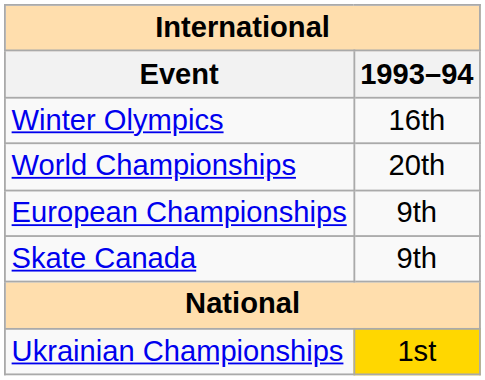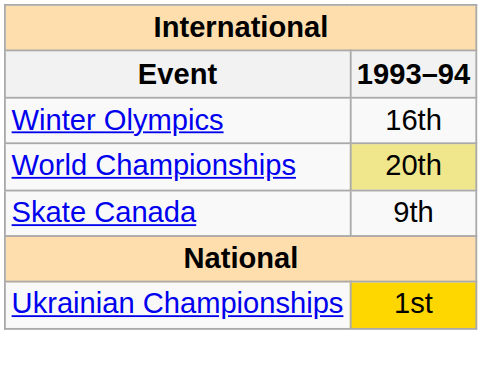 <table class="wikitable" style="text-align:center">
 <tr>
 <th style="background-color: #ffdead; " colspan=2 align=center><strong>International</strong></th>
 </tr>
 <tr>
 <th>Event</th>
 <th>1993–94</th>
 </tr>
 <tr>
 <td align=left><a href='#'>Winter Olympics</a></td>
 <td>16th</td>
 </tr>
 <tr>
 <td align=left><a href='#'>World Championships</a></td>
-<td>20th</td>
-</tr>
-<tr>
-<td align=left><a href='#'>European Championships</a></td>
-<td>9th</td>
+<td style="background: khaki;">20th</td>
 </tr>
 <tr>
 <td align=left><a href='#'>Skate Canada</a></td>
 <td>9th</td>
 </tr>
 <tr>
 <th style="background-color: #ffdead; " colspan=2 align=center><strong>National</strong></th>
 </tr>
 <tr>
 <td align=left><a href='#'>Ukrainian Championships</a></td>
 <td bgcolor=gold>1st</td>
 </tr>
 </table>
